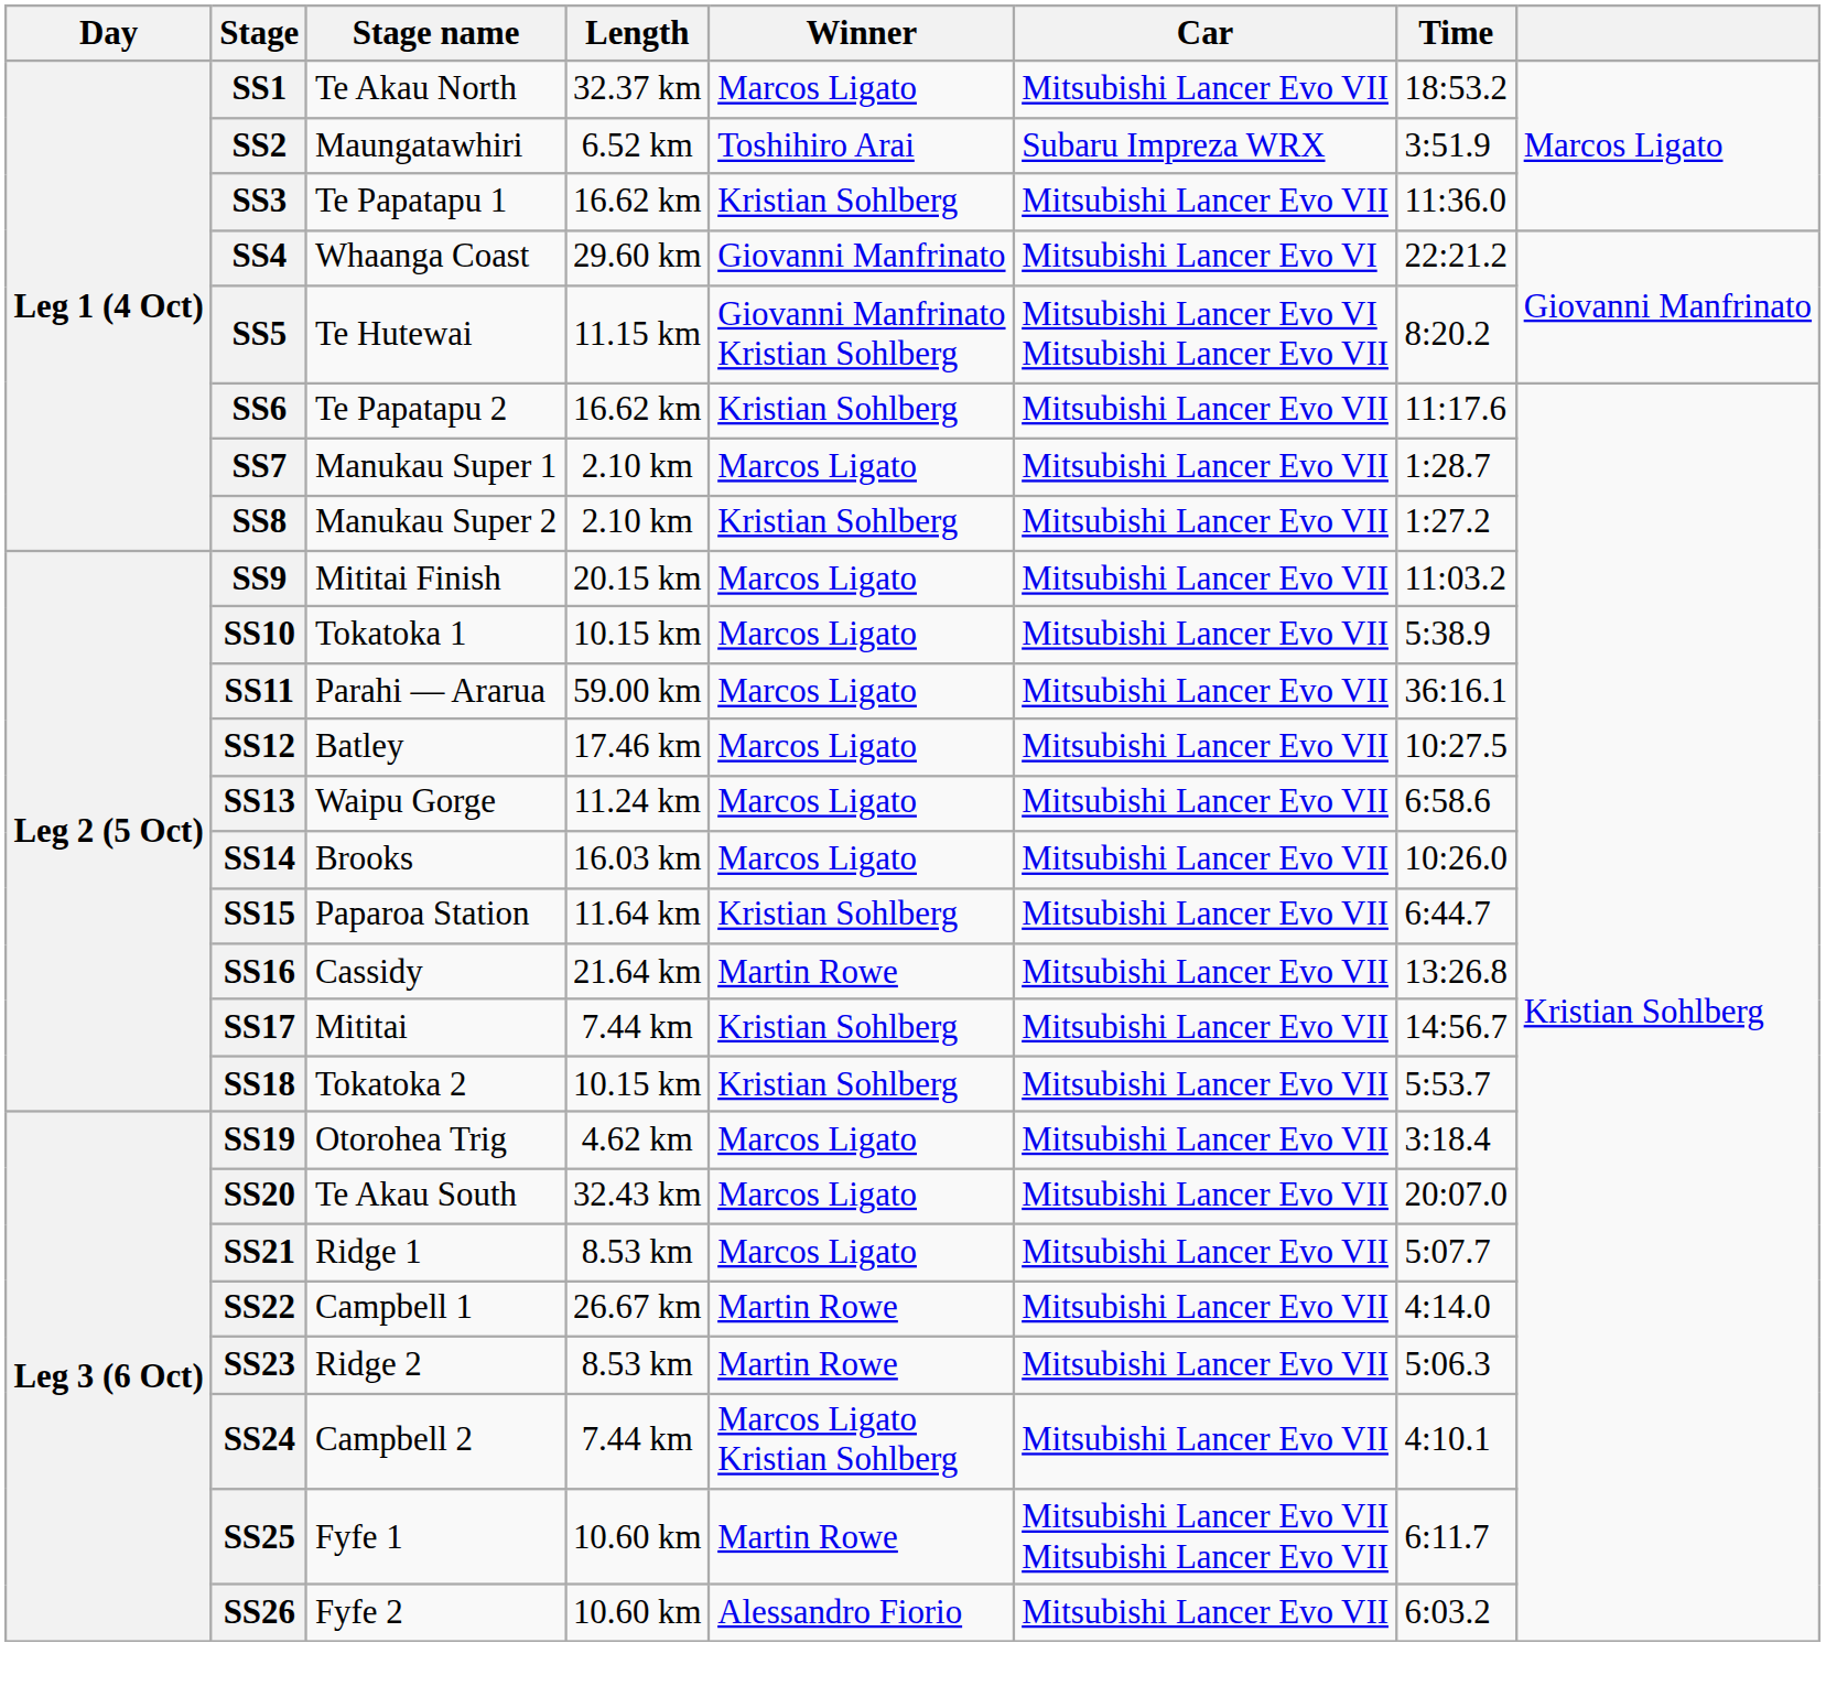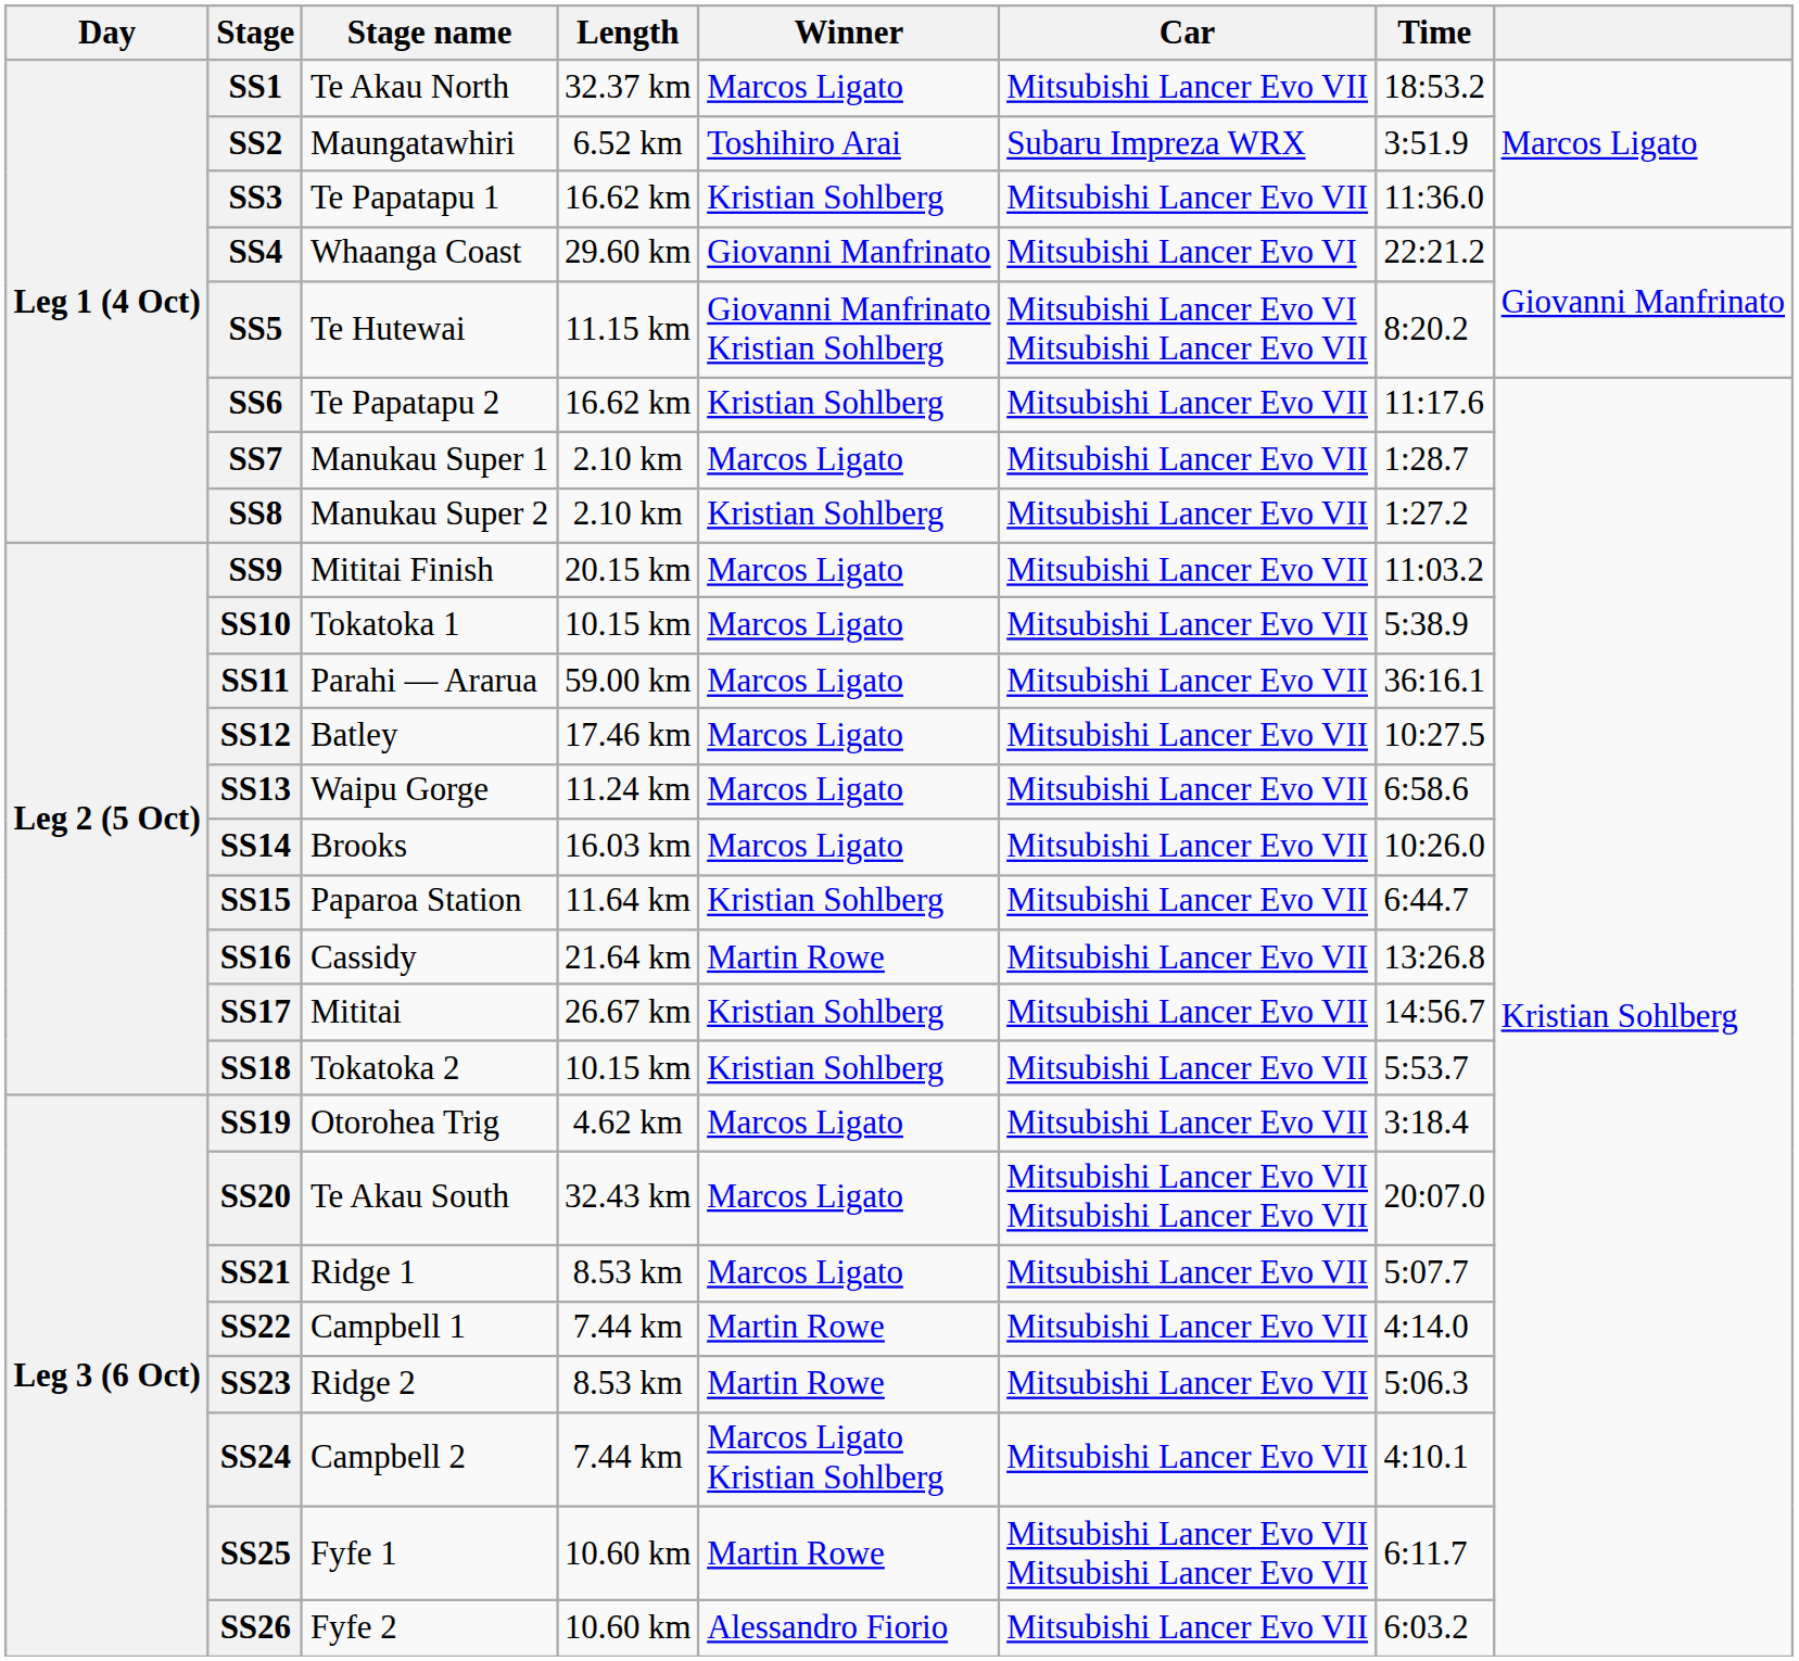 <table class="wikitable" style="font-size: 85%;">
 <tr>
 <th>Day</th>
 <th>Stage</th>
 <th>Stage name</th>
 <th>Length</th>
 <th>Winner</th>
 <th>Car</th>
 <th>Time</th>
 <th></th>
 </tr>
 <tr>
 <th rowspan="8">Leg 1 (4 Oct)</th>
 <th>SS1</th>
 <td>Te Akau North</td>
 <td align="center">32.37 km</td>
 <td> <a href='#'>Marcos Ligato</a></td>
 <td><a href='#'>Mitsubishi Lancer Evo VII</a></td>
 <td>18:53.2</td>
 <td rowspan="3"> <a href='#'>Marcos Ligato</a></td>
 </tr>
 <tr>
 <th>SS2</th>
 <td>Maungatawhiri</td>
 <td align="center">6.52 km</td>
 <td> <a href='#'>Toshihiro Arai</a></td>
 <td><a href='#'>Subaru Impreza WRX</a></td>
 <td>3:51.9</td>
 </tr>
 <tr>
 <th>SS3</th>
 <td>Te Papatapu 1</td>
 <td align="center">16.62 km</td>
 <td> <a href='#'>Kristian Sohlberg</a></td>
 <td><a href='#'>Mitsubishi Lancer Evo VII</a></td>
 <td>11:36.0</td>
 </tr>
 <tr>
 <th>SS4</th>
 <td>Whaanga Coast</td>
 <td align="center">29.60 km</td>
 <td> <a href='#'>Giovanni Manfrinato</a></td>
 <td><a href='#'>Mitsubishi Lancer Evo VI</a></td>
 <td>22:21.2</td>
 <td rowspan="2"> <a href='#'>Giovanni Manfrinato</a></td>
 </tr>
 <tr>
 <th>SS5</th>
 <td>Te Hutewai</td>
 <td align="center">11.15 km</td>
 <td> <a href='#'>Giovanni Manfrinato</a><br> <a href='#'>Kristian Sohlberg</a></td>
 <td><a href='#'>Mitsubishi Lancer Evo VI</a><br><a href='#'>Mitsubishi Lancer Evo VII</a></td>
 <td>8:20.2</td>
 </tr>
 <tr>
 <th>SS6</th>
 <td>Te Papatapu 2</td>
 <td align="center">16.62 km</td>
 <td> <a href='#'>Kristian Sohlberg</a></td>
 <td><a href='#'>Mitsubishi Lancer Evo VII</a></td>
 <td>11:17.6</td>
 <td rowspan="21"> <a href='#'>Kristian Sohlberg</a></td>
 </tr>
 <tr>
 <th>SS7</th>
 <td>Manukau Super 1</td>
 <td align="center">2.10 km</td>
 <td> <a href='#'>Marcos Ligato</a></td>
 <td><a href='#'>Mitsubishi Lancer Evo VII</a></td>
 <td>1:28.7</td>
 </tr>
 <tr>
 <th>SS8</th>
 <td>Manukau Super 2</td>
 <td align="center">2.10 km</td>
 <td> <a href='#'>Kristian Sohlberg</a></td>
 <td><a href='#'>Mitsubishi Lancer Evo VII</a></td>
 <td>1:27.2</td>
 </tr>
 <tr>
 <th rowspan="10">Leg 2 (5 Oct)</th>
 <th>SS9</th>
 <td>Mititai Finish</td>
 <td align="center">20.15 km</td>
 <td> <a href='#'>Marcos Ligato</a></td>
 <td><a href='#'>Mitsubishi Lancer Evo VII</a></td>
 <td>11:03.2</td>
 </tr>
 <tr>
 <th>SS10</th>
 <td>Tokatoka 1</td>
 <td align="center">10.15 km</td>
 <td> <a href='#'>Marcos Ligato</a></td>
 <td><a href='#'>Mitsubishi Lancer Evo VII</a></td>
 <td>5:38.9</td>
 </tr>
 <tr>
 <th>SS11</th>
 <td>Parahi — Ararua</td>
 <td align="center">59.00 km</td>
 <td> <a href='#'>Marcos Ligato</a></td>
 <td><a href='#'>Mitsubishi Lancer Evo VII</a></td>
 <td>36:16.1</td>
 </tr>
 <tr>
 <th>SS12</th>
 <td>Batley</td>
 <td align="center">17.46 km</td>
 <td> <a href='#'>Marcos Ligato</a></td>
 <td><a href='#'>Mitsubishi Lancer Evo VII</a></td>
 <td>10:27.5</td>
 </tr>
 <tr>
 <th>SS13</th>
 <td>Waipu Gorge</td>
 <td align="center">11.24 km</td>
 <td> <a href='#'>Marcos Ligato</a></td>
 <td><a href='#'>Mitsubishi Lancer Evo VII</a></td>
 <td>6:58.6</td>
 </tr>
 <tr>
 <th>SS14</th>
 <td>Brooks</td>
 <td align="center">16.03 km</td>
 <td> <a href='#'>Marcos Ligato</a></td>
 <td><a href='#'>Mitsubishi Lancer Evo VII</a></td>
 <td>10:26.0</td>
 </tr>
 <tr>
 <th>SS15</th>
 <td>Paparoa Station</td>
 <td align="center">11.64 km</td>
 <td> <a href='#'>Kristian Sohlberg</a></td>
 <td><a href='#'>Mitsubishi Lancer Evo VII</a></td>
 <td>6:44.7</td>
 </tr>
 <tr>
 <th>SS16</th>
 <td>Cassidy</td>
 <td align="center">21.64 km</td>
 <td> <a href='#'>Martin Rowe</a></td>
 <td><a href='#'>Mitsubishi Lancer Evo VII</a></td>
 <td>13:26.8</td>
 </tr>
 <tr>
 <th>SS17</th>
 <td>Mititai</td>
-<td align="center">7.44 km</td>
+<td align="center">26.67 km</td>
 <td> <a href='#'>Kristian Sohlberg</a></td>
 <td><a href='#'>Mitsubishi Lancer Evo VII</a></td>
 <td>14:56.7</td>
 </tr>
 <tr>
 <th>SS18</th>
 <td>Tokatoka 2</td>
 <td align="center">10.15 km</td>
 <td> <a href='#'>Kristian Sohlberg</a></td>
 <td><a href='#'>Mitsubishi Lancer Evo VII</a></td>
 <td>5:53.7</td>
 </tr>
 <tr>
 <th rowspan="8">Leg 3 (6 Oct)</th>
 <th>SS19</th>
 <td>Otorohea Trig</td>
 <td align="center">4.62 km</td>
 <td> <a href='#'>Marcos Ligato</a></td>
 <td><a href='#'>Mitsubishi Lancer Evo VII</a></td>
 <td>3:18.4</td>
 </tr>
 <tr>
 <th>SS20</th>
 <td>Te Akau South</td>
 <td align="center">32.43 km</td>
 <td> <a href='#'>Marcos Ligato</a></td>
-<td><a href='#'>Mitsubishi Lancer Evo VII</a></td>
+<td><a href='#'>Mitsubishi Lancer Evo VII</a><br><a href='#'>Mitsubishi Lancer Evo VII</a></td>
 <td>20:07.0</td>
 </tr>
 <tr>
 <th>SS21</th>
 <td>Ridge 1</td>
 <td align="center">8.53 km</td>
 <td> <a href='#'>Marcos Ligato</a></td>
 <td><a href='#'>Mitsubishi Lancer Evo VII</a></td>
 <td>5:07.7</td>
 </tr>
 <tr>
 <th>SS22</th>
 <td>Campbell 1</td>
-<td align="center">26.67 km</td>
+<td align="center">7.44 km</td>
 <td> <a href='#'>Martin Rowe</a></td>
 <td><a href='#'>Mitsubishi Lancer Evo VII</a></td>
 <td>4:14.0</td>
 </tr>
 <tr>
 <th>SS23</th>
 <td>Ridge 2</td>
 <td align="center">8.53 km</td>
 <td> <a href='#'>Martin Rowe</a></td>
 <td><a href='#'>Mitsubishi Lancer Evo VII</a></td>
 <td>5:06.3</td>
 </tr>
 <tr>
 <th>SS24</th>
 <td>Campbell 2</td>
 <td align="center">7.44 km</td>
 <td> <a href='#'>Marcos Ligato</a><br> <a href='#'>Kristian Sohlberg</a></td>
 <td><a href='#'>Mitsubishi Lancer Evo VII</a></td>
 <td>4:10.1</td>
 </tr>
 <tr>
 <th>SS25</th>
 <td>Fyfe 1</td>
 <td align="center">10.60 km</td>
 <td> <a href='#'>Martin Rowe</a></td>
 <td><a href='#'>Mitsubishi Lancer Evo VII</a><br><a href='#'>Mitsubishi Lancer Evo VII</a></td>
 <td>6:11.7</td>
 </tr>
 <tr>
 <th>SS26</th>
 <td>Fyfe 2</td>
 <td align="center">10.60 km</td>
 <td> <a href='#'>Alessandro Fiorio</a></td>
 <td><a href='#'>Mitsubishi Lancer Evo VII</a></td>
 <td>6:03.2</td>
 </tr>
 <tr>
 </tr>
 </table>
